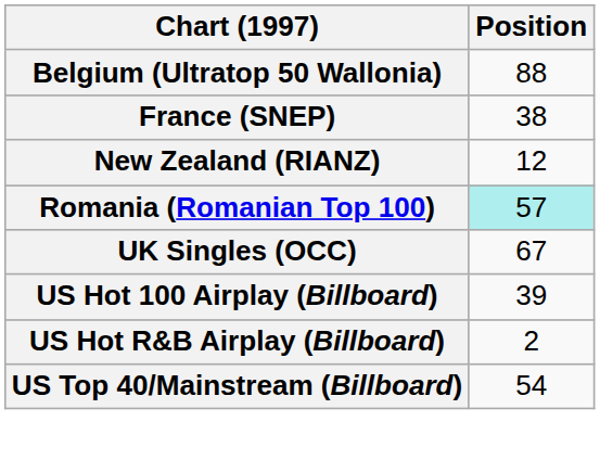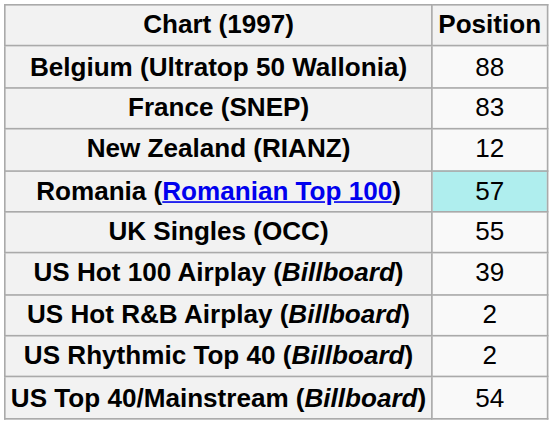 <table class="wikitable sortable plainrowheaders" style="text-align:center">
 <tr>
 <th>Chart (1997)</th>
 <th>Position</th>
 </tr>
 <tr>
 <th scope="row">Belgium (Ultratop 50 Wallonia)</th>
 <td>88</td>
 </tr>
 <tr>
 <th scope="row">France (SNEP)</th>
-<td>38</td>
+<td>83</td>
 </tr>
 <tr>
 <th scope="row">New Zealand (RIANZ)</th>
 <td>12</td>
 </tr>
 <tr>
 <th scope="row">Romania (<a href='#'>Romanian Top 100</a>)</th>
 <td style="background: paleturquoise;">57</td>
 </tr>
 <tr>
 <th scope="row">UK Singles (OCC)</th>
-<td>67</td>
+<td>55</td>
 </tr>
 <tr>
 <th scope="row">US Hot 100 Airplay (<em>Billboard</em>)</th>
 <td>39</td>
 </tr>
 <tr>
 <th scope="row">US Hot R&B Airplay (<em>Billboard</em>)</th>
 <td>2</td>
 </tr>
 <tr>
+<th scope="row">US Rhythmic Top 40 (<em>Billboard</em>)</th>
+<td>2</td>
+</tr>
+<tr>
 <th scope="row">US Top 40/Mainstream (<em>Billboard</em>)</th>
 <td>54</td>
 </tr>
 </table>
